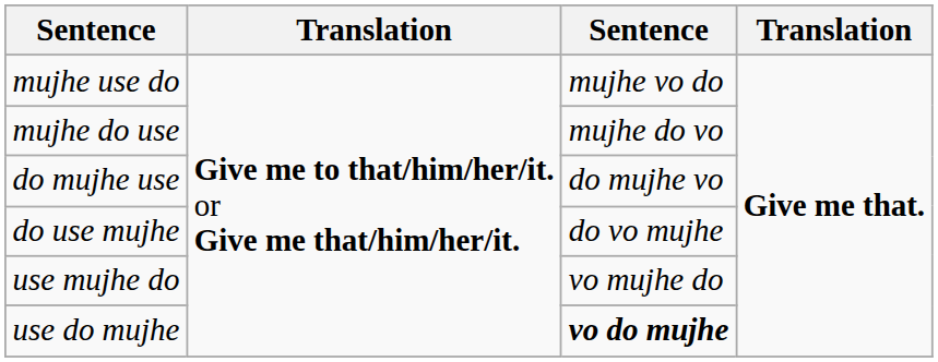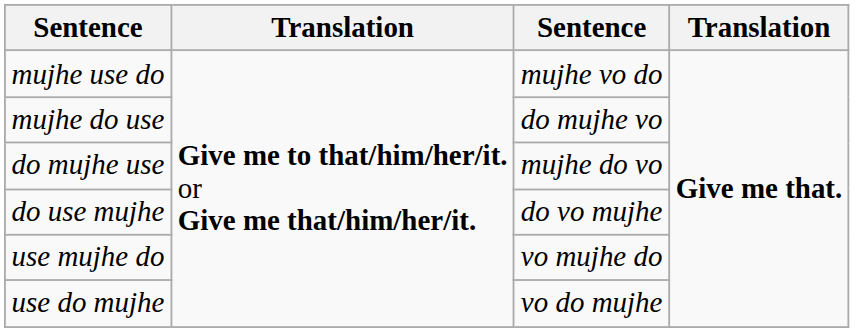 <table class="wikitable">
 <tr>
 <th>Sentence</th>
 <th>Translation</th>
 <th>Sentence</th>
 <th>Translation</th>
 </tr>
 <tr>
 <td><em>mujhe use do</em></td>
 <td rowspan="6"><strong>Give me to that/him/her/it.</strong><br>or<br><strong>Give me that/him/her/it.</strong></td>
 <td><em>mujhe vo do</em></td>
 <td rowspan="6"><strong>Give me that.</strong></td>
 </tr>
 <tr>
 <td><em>mujhe do use</em></td>
-<td><em>mujhe do vo</em></td>
+<td><em>do mujhe vo</em></td>
 </tr>
 <tr>
 <td><em>do mujhe use</em></td>
-<td><em>do mujhe vo</em></td>
+<td><em>mujhe do vo</em></td>
 </tr>
 <tr>
 <td><em>do use mujhe</em></td>
 <td><em>do vo mujhe</em></td>
 </tr>
 <tr>
 <td><em>use mujhe do</em></td>
 <td><em>vo mujhe do</em></td>
 </tr>
 <tr>
 <td><em>use do mujhe</em></td>
-<td><strong><em>vo do mujhe</em></strong></td>
+<td><em>vo do mujhe</em></td>
 </tr>
 </table>
